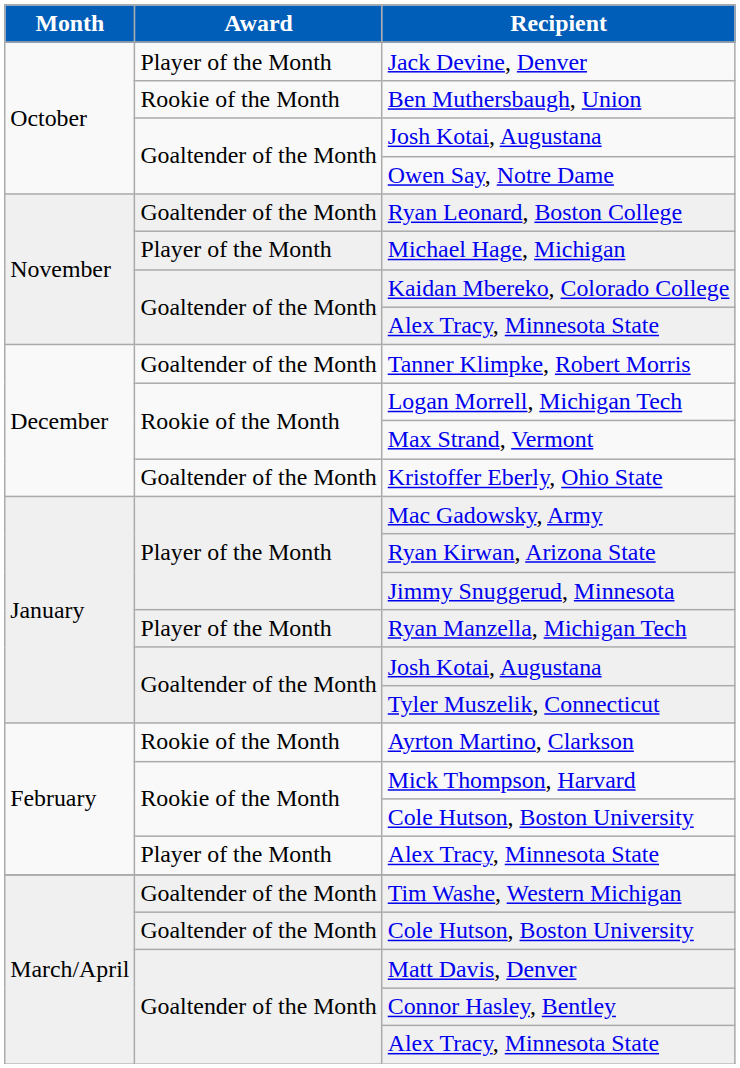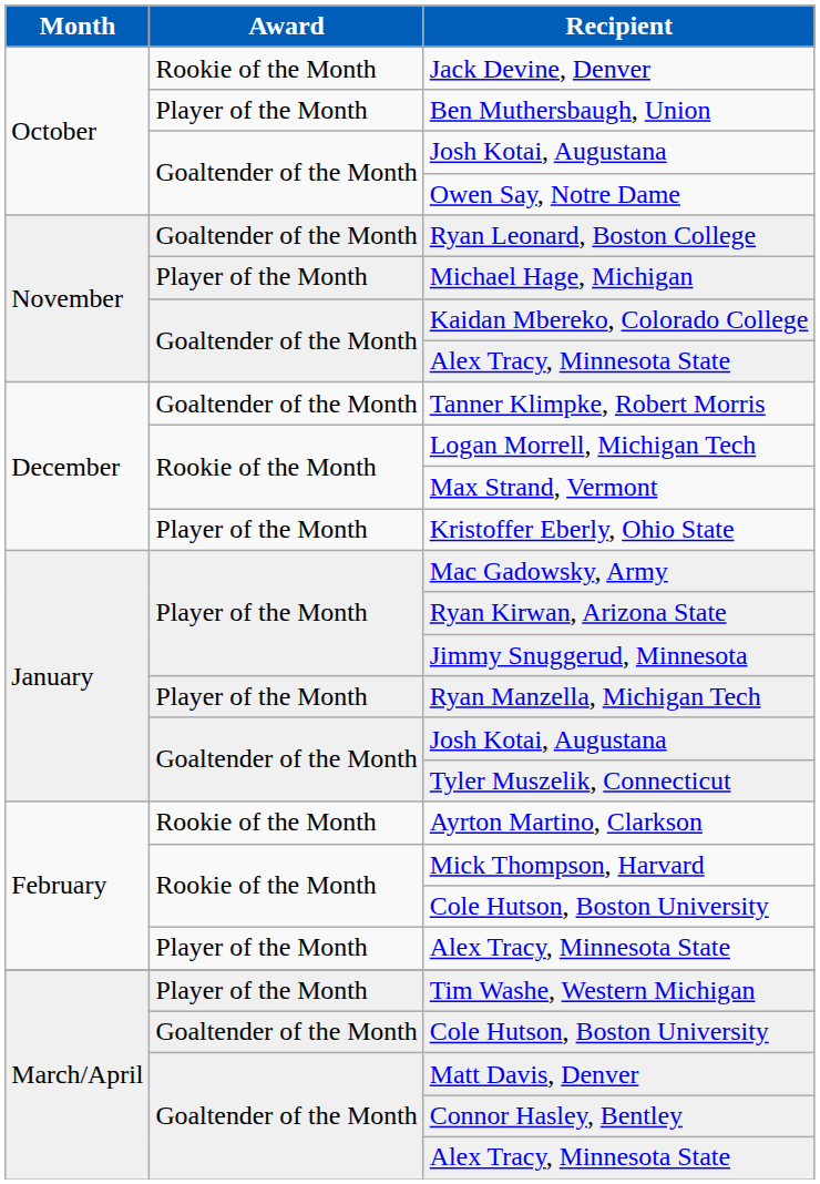 <table class="wikitable">
 <tr>
 <th style="color:white; background:#005EB8">Month</th>
 <th style="color:white; background:#005EB8">Award</th>
 <th style="color:white; background:#005EB8">Recipient</th>
 </tr>
 <tr>
 <td rowspan=4>October </td>
-<td>Player of the Month</td>
+<td>Rookie of the Month</td>
 <td><a href='#'>Jack Devine</a>, <a href='#'>Denver</a></td>
 </tr>
 <tr>
-<td>Rookie of the Month</td>
+<td>Player of the Month</td>
 <td><a href='#'>Ben Muthersbaugh</a>, <a href='#'>Union</a></td>
 </tr>
 <tr>
 <td rowspan=2>Goaltender of the Month</td>
 <td><a href='#'>Josh Kotai</a>, <a href='#'>Augustana</a></td>
 </tr>
 <tr>
 <td><a href='#'>Owen Say</a>, <a href='#'>Notre Dame</a></td>
 </tr>
 <tr bgcolor=f0f0f0>
 <td rowspan=4>November </td>
 <td>Goaltender of the Month</td>
 <td><a href='#'>Ryan Leonard</a>, <a href='#'>Boston College</a></td>
 </tr>
 <tr bgcolor=f0f0f0>
 <td>Player of the Month</td>
 <td><a href='#'>Michael Hage</a>, <a href='#'>Michigan</a></td>
 </tr>
 <tr bgcolor=f0f0f0>
 <td rowspan=2>Goaltender of the Month</td>
 <td><a href='#'>Kaidan Mbereko</a>, <a href='#'>Colorado College</a></td>
 </tr>
 <tr bgcolor=f0f0f0>
 <td><a href='#'>Alex Tracy</a>, <a href='#'>Minnesota State</a></td>
 </tr>
 <tr>
 <td rowspan=4>December </td>
 <td>Goaltender of the Month</td>
 <td><a href='#'>Tanner Klimpke</a>, <a href='#'>Robert Morris</a></td>
 </tr>
 <tr>
 <td rowspan=2>Rookie of the Month</td>
 <td><a href='#'>Logan Morrell</a>, <a href='#'>Michigan Tech</a></td>
 </tr>
 <tr>
 <td><a href='#'>Max Strand</a>, <a href='#'>Vermont</a></td>
 </tr>
 <tr>
-<td>Goaltender of the Month</td>
+<td>Player of the Month</td>
 <td><a href='#'>Kristoffer Eberly</a>, <a href='#'>Ohio State</a></td>
 </tr>
 <tr bgcolor=f0f0f0>
 <td rowspan=6>January</td>
 <td rowspan=3>Player of the Month</td>
 <td><a href='#'>Mac Gadowsky</a>, <a href='#'>Army</a></td>
 </tr>
 <tr bgcolor=f0f0f0>
 <td><a href='#'>Ryan Kirwan</a>, <a href='#'>Arizona State</a></td>
 </tr>
 <tr bgcolor=f0f0f0>
 <td><a href='#'>Jimmy Snuggerud</a>, <a href='#'>Minnesota</a></td>
 </tr>
 <tr bgcolor=f0f0f0>
 <td>Player of the Month</td>
 <td><a href='#'>Ryan Manzella</a>, <a href='#'>Michigan Tech</a></td>
 </tr>
 <tr bgcolor=f0f0f0>
 <td rowspan=2>Goaltender of the Month</td>
 <td><a href='#'>Josh Kotai</a>, <a href='#'>Augustana</a></td>
 </tr>
 <tr bgcolor=f0f0f0>
 <td><a href='#'>Tyler Muszelik</a>, <a href='#'>Connecticut</a></td>
 </tr>
 <tr>
 <td rowspan=4>February</td>
 <td>Rookie of the Month</td>
 <td><a href='#'>Ayrton Martino</a>, <a href='#'>Clarkson</a></td>
 </tr>
 <tr>
 <td rowspan=2>Rookie of the Month</td>
 <td><a href='#'>Mick Thompson</a>, <a href='#'>Harvard</a></td>
 </tr>
 <tr>
 <td><a href='#'>Cole Hutson</a>, <a href='#'>Boston University</a></td>
 </tr>
 <tr>
 <td>Player of the Month</td>
 <td><a href='#'>Alex Tracy</a>, <a href='#'>Minnesota State</a></td>
 </tr>
 <tr>
 </tr>
 <tr bgcolor=f0f0f0>
 <td rowspan=6>March/April</td>
-<td>Goaltender of the Month</td>
+<td>Player of the Month</td>
 <td><a href='#'>Tim Washe</a>, <a href='#'>Western Michigan</a></td>
 </tr>
 <tr bgcolor=f0f0f0>
 <td>Goaltender of the Month</td>
 <td><a href='#'>Cole Hutson</a>, <a href='#'>Boston University</a></td>
 </tr>
 <tr bgcolor=f0f0f0>
 <td rowspan=3>Goaltender of the Month</td>
 <td><a href='#'>Matt Davis</a>, <a href='#'>Denver</a></td>
 </tr>
 <tr bgcolor=f0f0f0>
 <td><a href='#'>Connor Hasley</a>, <a href='#'>Bentley</a></td>
 </tr>
 <tr bgcolor=f0f0f0>
 <td><a href='#'>Alex Tracy</a>, <a href='#'>Minnesota State</a></td>
 </tr>
 </table>
